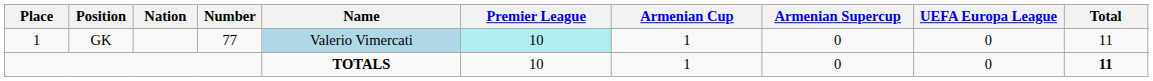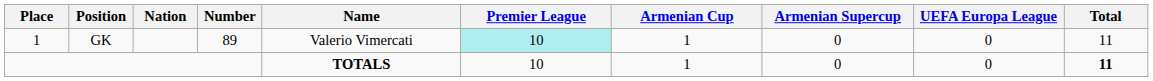 <table class="wikitable" style="font-size: 95%; text-align: center;">
 <tr>
 <th width=60>Place</th>
 <th width=60>Position</th>
 <th width=60>Nation</th>
 <th width=60>Number</th>
 <th width=200>Name</th>
 <th width=150><a href='#'>Premier League</a></th>
 <th width=150><a href='#'>Armenian Cup</a></th>
 <th width=150><a href='#'>Armenian Supercup</a></th>
 <th width=150><a href='#'>UEFA Europa League</a></th>
 <th width=80><strong>Total</strong></th>
 </tr>
 <tr>
 <td>1</td>
 <td>GK</td>
 <td></td>
-<td>77</td>
-<td style="background: lightblue;">Valerio Vimercati</td>
+<td>89</td>
+<td>Valerio Vimercati</td>
 <td style="background: paleturquoise;">10</td>
 <td>1</td>
 <td>0</td>
 <td>0</td>
 <td>11</td>
 </tr>
 <tr>
 <td colspan="4"></td>
 <td><strong>TOTALS</strong></td>
 <td>10</td>
 <td>1</td>
 <td>0</td>
 <td>0</td>
 <td><strong>11</strong></td>
 </tr>
 </table>
